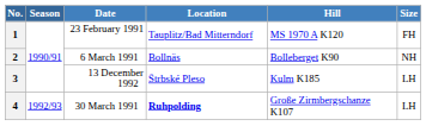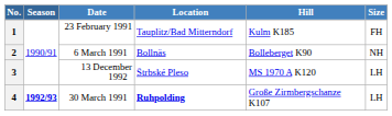 <table class="wikitable sortable" style="font-size:86%; line-height:15px; text-align:left; border:grey solid 1px; border-collapse:collapse; background:#ffffff;">
 <tr style="background:#efefef;">
 <th style="background-color:#369; color:white; width:10px;">No.</th>
 <th style="background-color:#369; color:white;  width:30px;">Season</th>
 <th style="background-color:#4180be; color:white; width:102px;">Date</th>
 <th style="background-color:#4180be; color:white; width:155px;">Location</th>
 <th style="background-color:#4180be; color:white; width:165px;">Hill</th>
 <th style="background-color:#4180be; color:white; width:25px;">Size</th>
 </tr>
 <tr>
 <th scope=row style="text-align:center;">1</th>
 <td align=center rowspan=3><a href='#'>1990/91</a></td>
 <td align=right>23 February 1991  </td>
 <td> <a href='#'>Tauplitz/Bad Mitterndorf</a></td>
-<td><a href='#'>MS 1970 A</a> K120</td>
+<td><a href='#'>Kulm</a> K185</td>
 <td align=center>FH</td>
 </tr>
 <tr>
 <th scope=row style="text-align:center;">2</th>
 <td align=right>6 March 1991  </td>
 <td> <a href='#'>Bollnäs</a></td>
 <td><a href='#'>Bolleberget</a> K90</td>
 <td align=center>NH</td>
 </tr>
 <tr>
 <th scope=row style="text-align:center;">3</th>
 <td align=right>13 December 1992  </td>
 <td> <a href='#'>Štrbské Pleso</a></td>
-<td><a href='#'>Kulm</a> K185</td>
+<td><a href='#'>MS 1970 A</a> K120</td>
 <td align=center>LH</td>
 </tr>
 <tr>
 <th scope=row style="text-align:center;">4</th>
-<td align=center><a href='#'>1992/93</a></td>
+<td align=center><strong><a href='#'>1992/93</a></strong></td>
 <td align=right>30 March 1991  </td>
 <td><strong> <a href='#'>Ruhpolding</a></strong></td>
 <td><a href='#'>Große Zirmbergschanze</a> K107</td>
 <td align=center>LH</td>
 </tr>
 </table>
